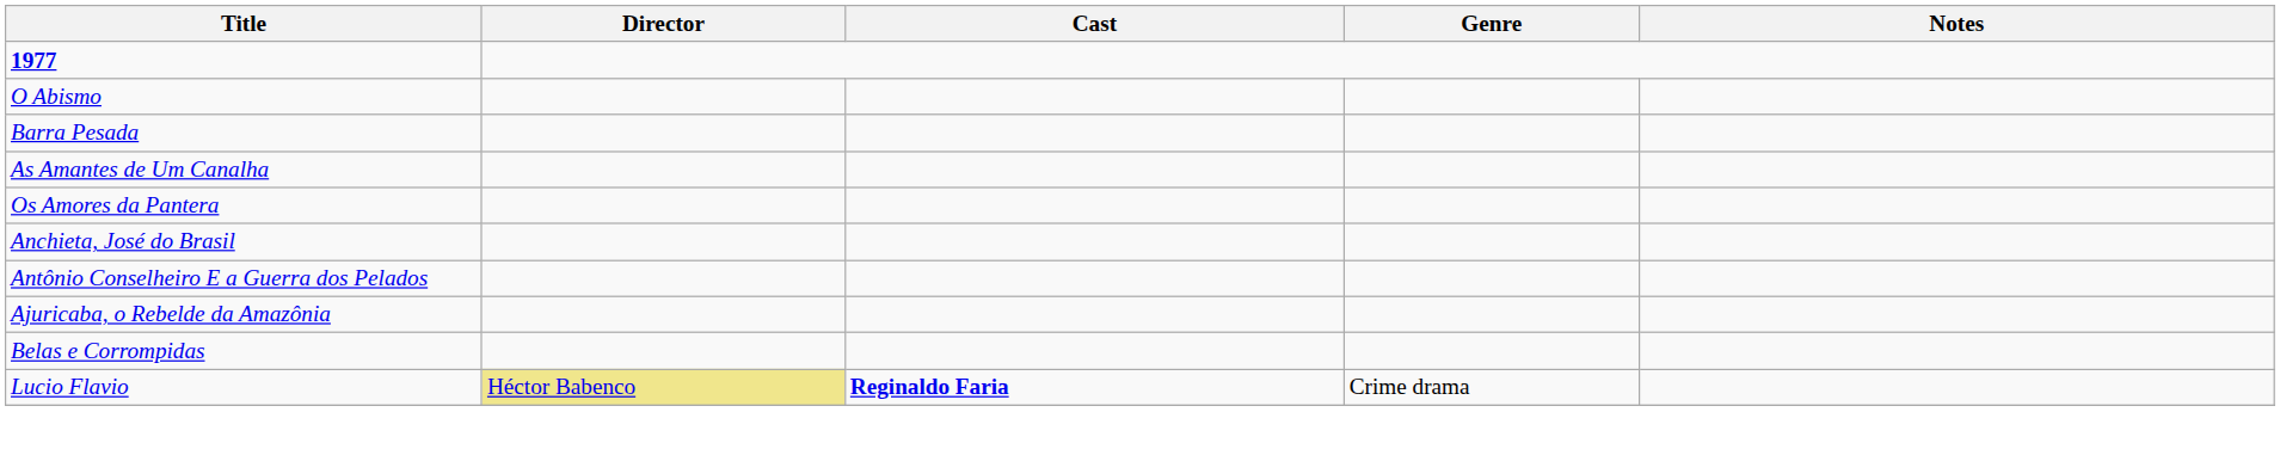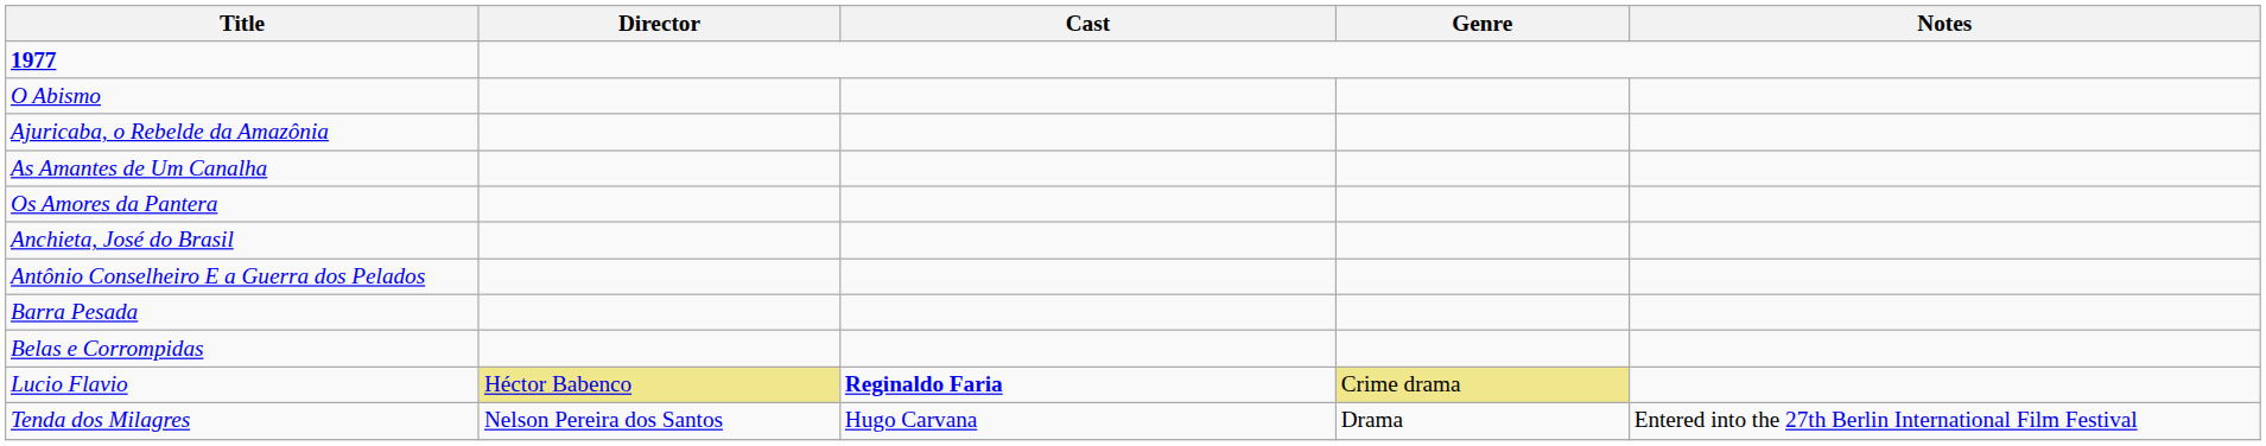 <table class="wikitable" width= "100%">
 <tr>
 <th width=21%>Title</th>
 <th width=16%>Director</th>
 <th width=22%>Cast</th>
 <th width=13%>Genre</th>
 <th width=28%>Notes</th>
 </tr>
 <tr>
 <td><strong><a href='#'>1977</a></strong></td>
 </tr>
 <tr>
 <td><em><a href='#'>O Abismo</a></em></td>
 <td></td>
 <td></td>
 <td></td>
 <td></td>
 </tr>
 <tr>
-<td><em><a href='#'>Barra Pesada</a></em></td>
+<td><em><a href='#'>Ajuricaba, o Rebelde da Amazônia</a></em></td>
 <td></td>
 <td></td>
 <td></td>
 <td></td>
 </tr>
 <tr>
 <td><em><a href='#'>As Amantes de Um Canalha</a></em></td>
 <td></td>
 <td></td>
 <td></td>
 <td></td>
 </tr>
 <tr>
 <td><em><a href='#'>Os Amores da Pantera</a></em></td>
 <td></td>
 <td></td>
 <td></td>
 <td></td>
 </tr>
 <tr>
 <td><em><a href='#'>Anchieta, José do Brasil</a></em></td>
 <td></td>
 <td></td>
 <td></td>
 <td></td>
 </tr>
 <tr>
 <td><em><a href='#'>Antônio Conselheiro E a Guerra dos Pelados</a></em></td>
 <td></td>
 <td></td>
 <td></td>
 <td></td>
 </tr>
 <tr>
-<td><em><a href='#'>Ajuricaba, o Rebelde da Amazônia</a></em></td>
+<td><em><a href='#'>Barra Pesada</a></em></td>
 <td></td>
 <td></td>
 <td></td>
 <td></td>
 </tr>
 <tr>
 <td><em><a href='#'>Belas e Corrompidas</a></em></td>
 <td></td>
 <td></td>
 <td></td>
 <td></td>
 </tr>
 <tr>
 <td><em><a href='#'>Lucio Flavio</a></em></td>
 <td style="background: khaki;"><a href='#'>Héctor Babenco</a></td>
 <td><strong><a href='#'>Reginaldo Faria</a></strong></td>
-<td>Crime drama</td>
+<td style="background: khaki;">Crime drama</td>
 <td></td>
+</tr>
+<tr>
+<td><em><a href='#'>Tenda dos Milagres</a></em></td>
+<td><a href='#'>Nelson Pereira dos Santos</a></td>
+<td><a href='#'>Hugo Carvana</a></td>
+<td>Drama</td>
+<td>Entered into the <a href='#'>27th Berlin International Film Festival</a></td>
 </tr>
 <tr>
 </tr>
 </table>
